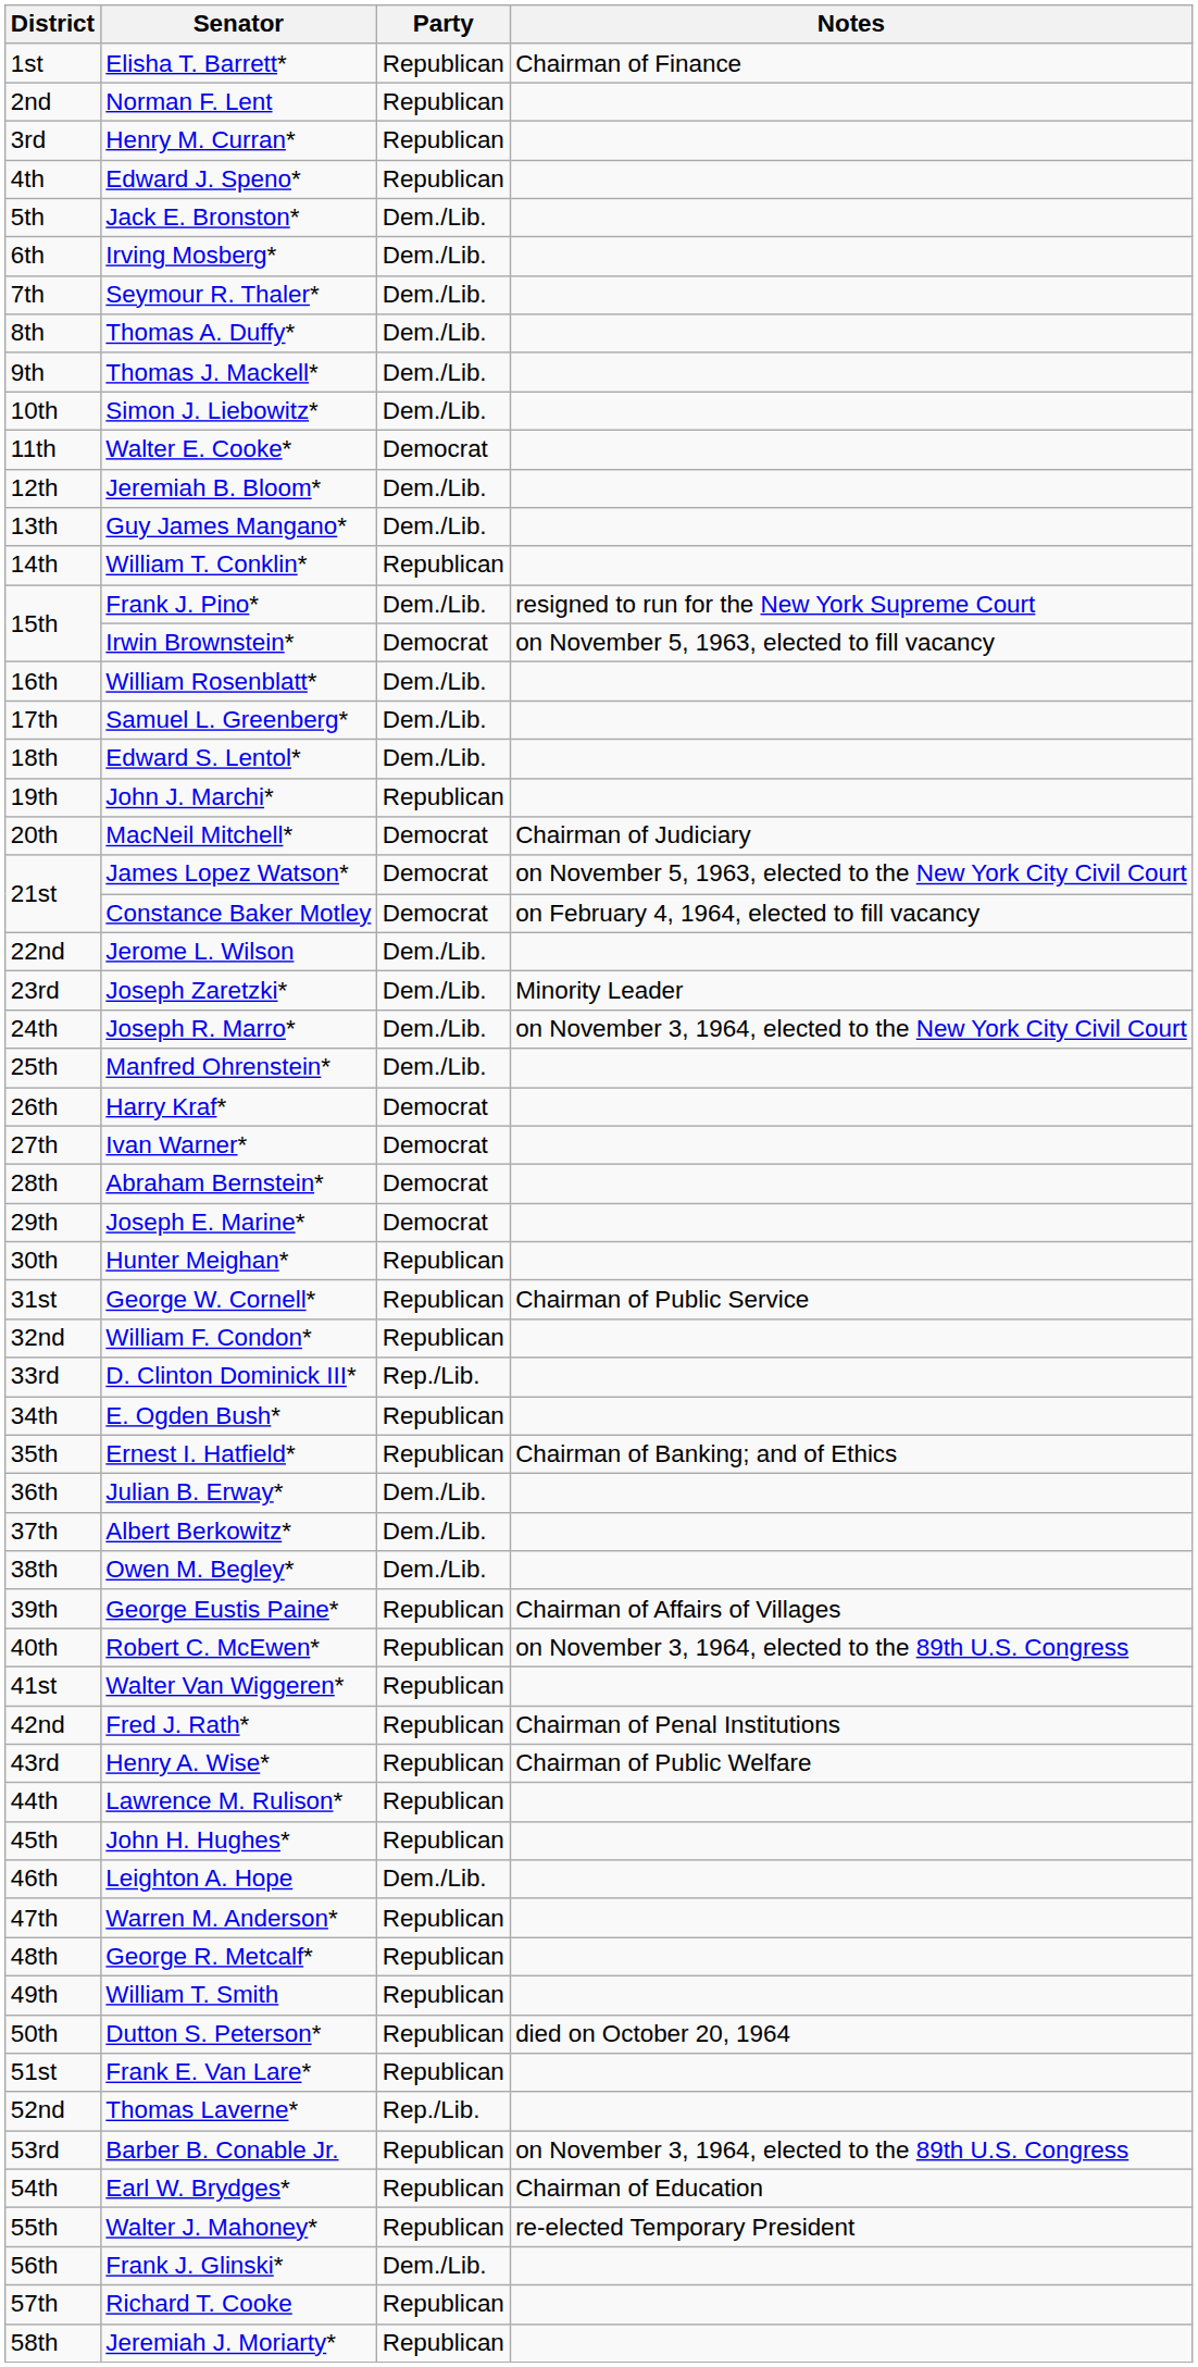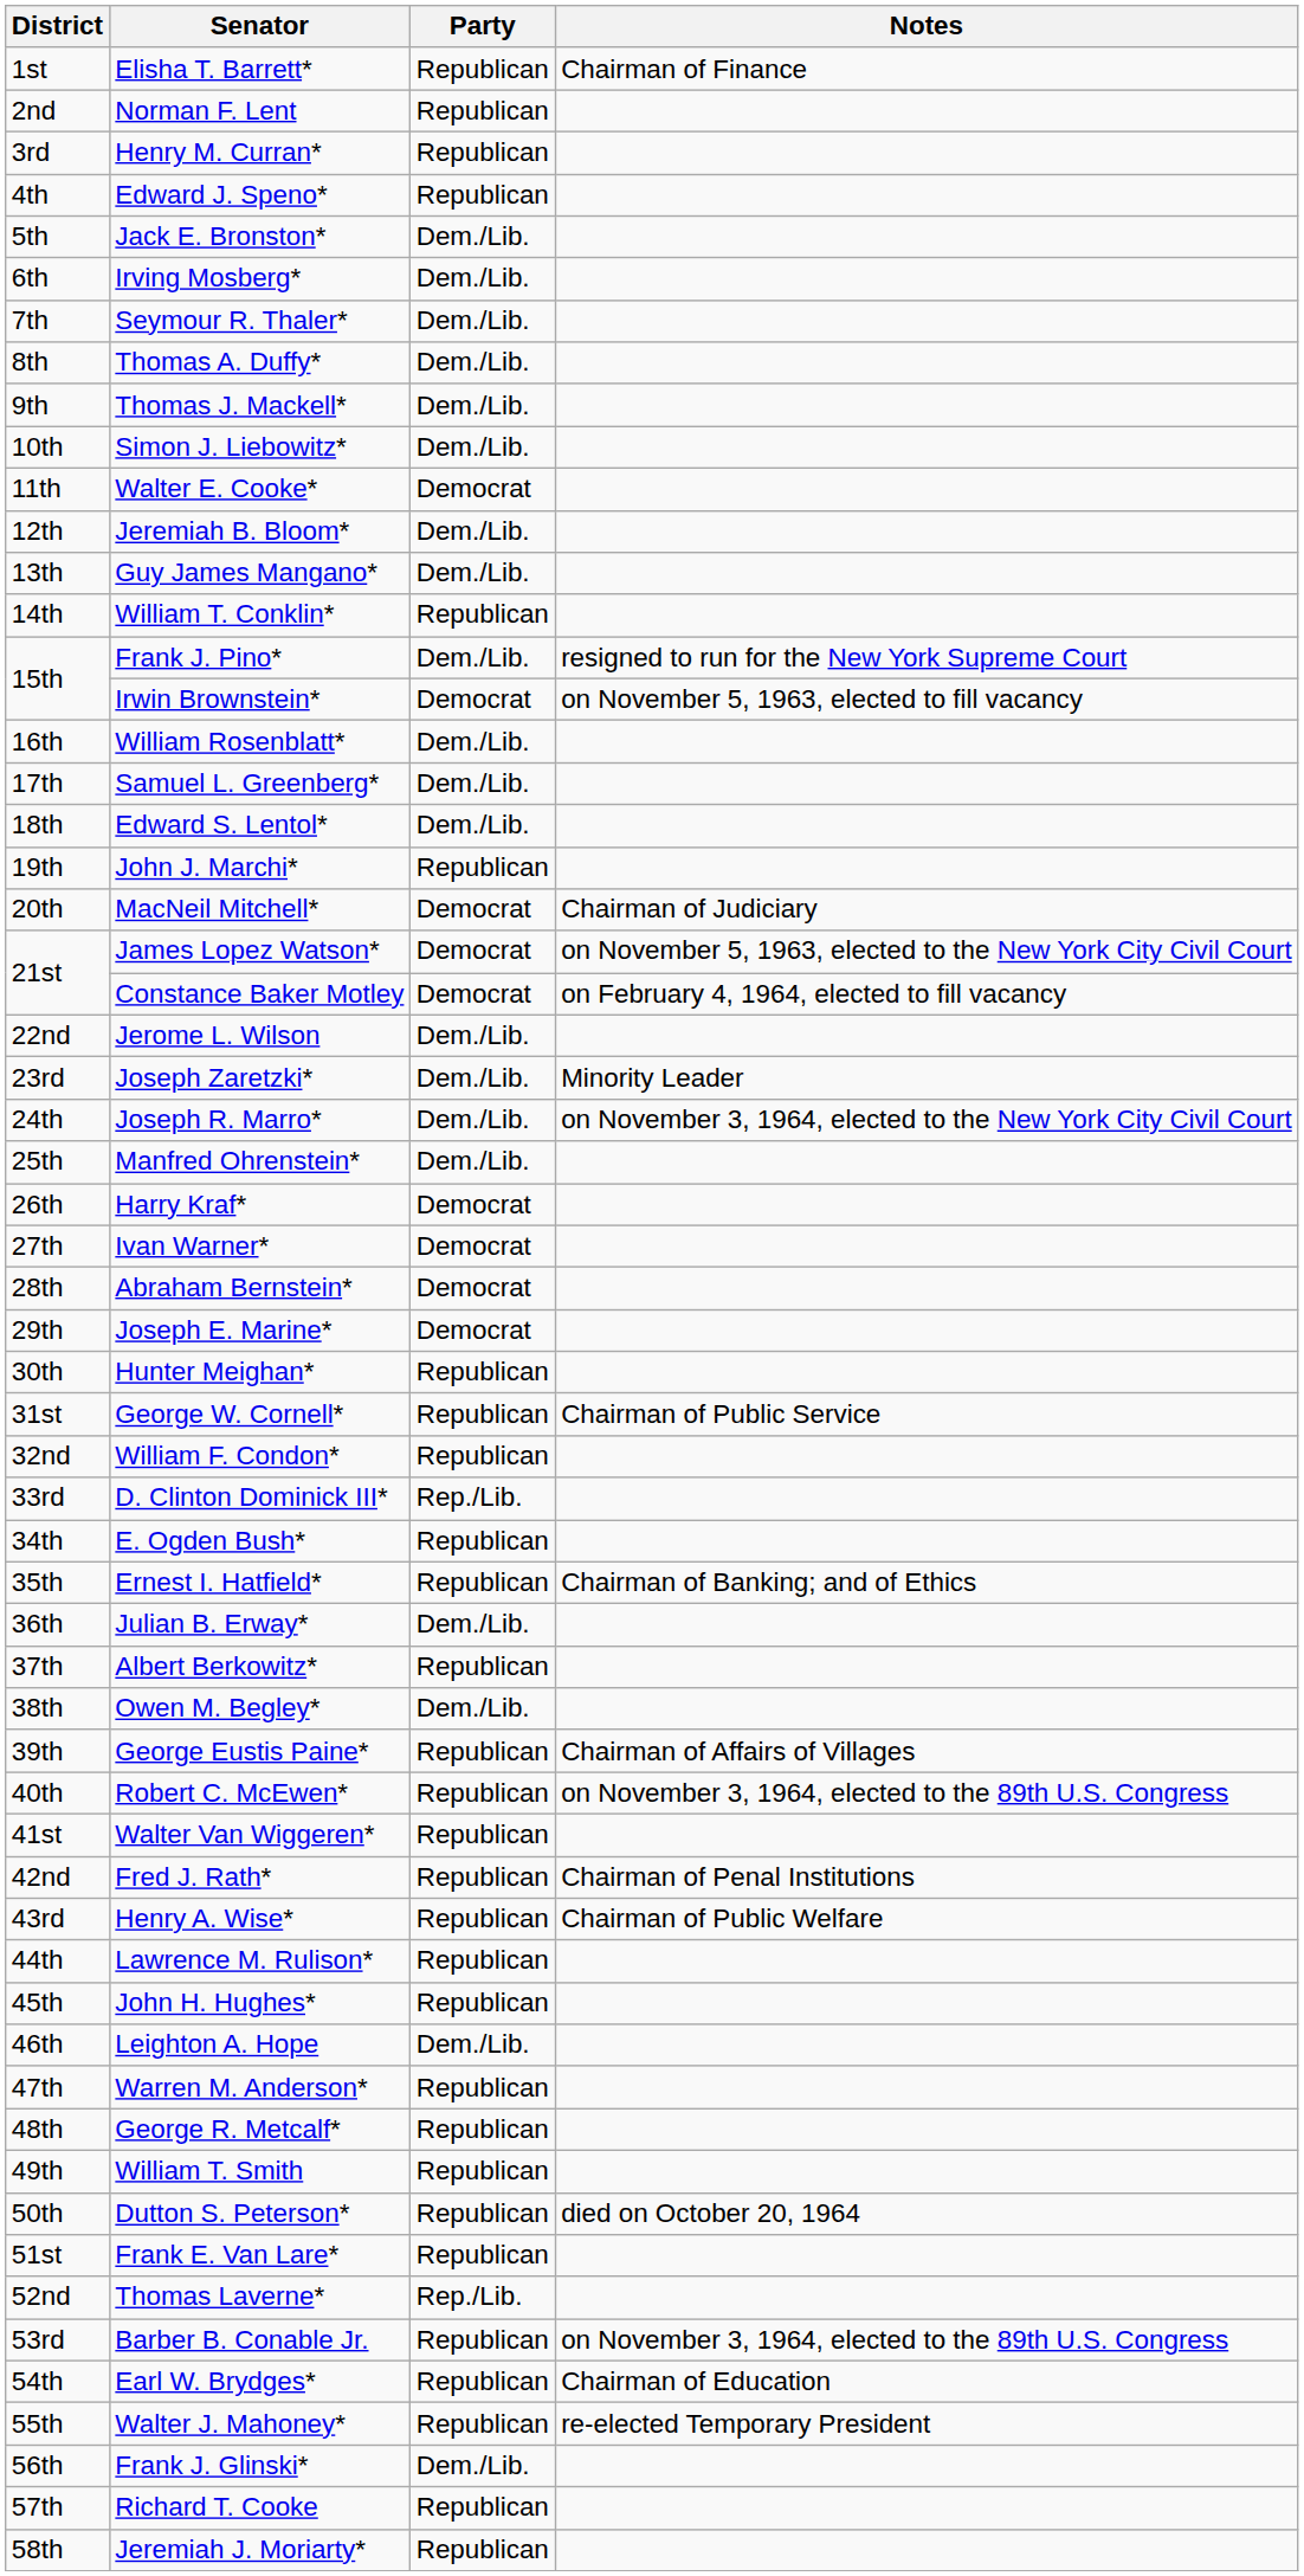 <table class=wikitable>
 <tr>
 <th>District</th>
 <th>Senator</th>
 <th>Party</th>
 <th>Notes</th>
 </tr>
 <tr>
 <td>1st</td>
 <td><a href='#'>Elisha T. Barrett</a>*</td>
 <td>Republican</td>
 <td>Chairman of Finance</td>
 </tr>
 <tr>
 <td>2nd</td>
 <td><a href='#'>Norman F. Lent</a></td>
 <td>Republican</td>
 <td></td>
 </tr>
 <tr>
 <td>3rd</td>
 <td><a href='#'>Henry M. Curran</a>*</td>
 <td>Republican</td>
 <td></td>
 </tr>
 <tr>
 <td>4th</td>
 <td><a href='#'>Edward J. Speno</a>*</td>
 <td>Republican</td>
 <td></td>
 </tr>
 <tr>
 <td>5th</td>
 <td><a href='#'>Jack E. Bronston</a>*</td>
 <td>Dem./Lib.</td>
 <td></td>
 </tr>
 <tr>
 <td>6th</td>
 <td><a href='#'>Irving Mosberg</a>*</td>
 <td>Dem./Lib.</td>
 <td></td>
 </tr>
 <tr>
 <td>7th</td>
 <td><a href='#'>Seymour R. Thaler</a>*</td>
 <td>Dem./Lib.</td>
 <td></td>
 </tr>
 <tr>
 <td>8th</td>
 <td><a href='#'>Thomas A. Duffy</a>*</td>
 <td>Dem./Lib.</td>
 <td></td>
 </tr>
 <tr>
 <td>9th</td>
 <td><a href='#'>Thomas J. Mackell</a>*</td>
 <td>Dem./Lib.</td>
 <td></td>
 </tr>
 <tr>
 <td>10th</td>
 <td><a href='#'>Simon J. Liebowitz</a>*</td>
 <td>Dem./Lib.</td>
 <td></td>
 </tr>
 <tr>
 <td>11th</td>
 <td><a href='#'>Walter E. Cooke</a>*</td>
 <td>Democrat</td>
 <td></td>
 </tr>
 <tr>
 <td>12th</td>
 <td><a href='#'>Jeremiah B. Bloom</a>*</td>
 <td>Dem./Lib.</td>
 <td></td>
 </tr>
 <tr>
 <td>13th</td>
 <td><a href='#'>Guy James Mangano</a>*</td>
 <td>Dem./Lib.</td>
 <td></td>
 </tr>
 <tr>
 <td>14th</td>
 <td><a href='#'>William T. Conklin</a>*</td>
 <td>Republican</td>
 <td></td>
 </tr>
 <tr>
 <td rowspan="2">15th</td>
 <td><a href='#'>Frank J. Pino</a>*</td>
 <td>Dem./Lib.</td>
 <td>resigned to run for the <a href='#'>New York Supreme Court</a></td>
 </tr>
 <tr>
 <td><a href='#'>Irwin Brownstein</a>*</td>
 <td>Democrat</td>
 <td>on November 5, 1963, elected to fill vacancy</td>
 </tr>
 <tr>
 <td>16th</td>
 <td><a href='#'>William Rosenblatt</a>*</td>
 <td>Dem./Lib.</td>
 <td></td>
 </tr>
 <tr>
 <td>17th</td>
 <td><a href='#'>Samuel L. Greenberg</a>*</td>
 <td>Dem./Lib.</td>
 <td></td>
 </tr>
 <tr>
 <td>18th</td>
 <td><a href='#'>Edward S. Lentol</a>*</td>
 <td>Dem./Lib.</td>
 <td></td>
 </tr>
 <tr>
 <td>19th</td>
 <td><a href='#'>John J. Marchi</a>*</td>
 <td>Republican</td>
 <td></td>
 </tr>
 <tr>
 <td>20th</td>
 <td><a href='#'>MacNeil Mitchell</a>*</td>
 <td>Democrat</td>
 <td>Chairman of Judiciary</td>
 </tr>
 <tr>
 <td rowspan="2">21st</td>
 <td><a href='#'>James Lopez Watson</a>*</td>
 <td>Democrat</td>
 <td>on November 5, 1963, elected to the <a href='#'>New York City Civil Court</a></td>
 </tr>
 <tr>
 <td><a href='#'>Constance Baker Motley</a></td>
 <td>Democrat</td>
 <td>on February 4, 1964, elected to fill vacancy</td>
 </tr>
 <tr>
 <td>22nd</td>
 <td><a href='#'>Jerome L. Wilson</a></td>
 <td>Dem./Lib.</td>
 <td></td>
 </tr>
 <tr>
 <td>23rd</td>
 <td><a href='#'>Joseph Zaretzki</a>*</td>
 <td>Dem./Lib.</td>
 <td>Minority Leader</td>
 </tr>
 <tr>
 <td>24th</td>
 <td><a href='#'>Joseph R. Marro</a>*</td>
 <td>Dem./Lib.</td>
 <td>on November 3, 1964, elected to the <a href='#'>New York City Civil Court</a></td>
 </tr>
 <tr>
 <td>25th</td>
 <td><a href='#'>Manfred Ohrenstein</a>*</td>
 <td>Dem./Lib.</td>
 <td></td>
 </tr>
 <tr>
 <td>26th</td>
 <td><a href='#'>Harry Kraf</a>*</td>
 <td>Democrat</td>
 <td></td>
 </tr>
 <tr>
 <td>27th</td>
 <td><a href='#'>Ivan Warner</a>*</td>
 <td>Democrat</td>
 <td></td>
 </tr>
 <tr>
 <td>28th</td>
 <td><a href='#'>Abraham Bernstein</a>*</td>
 <td>Democrat</td>
 <td></td>
 </tr>
 <tr>
 <td>29th</td>
 <td><a href='#'>Joseph E. Marine</a>*</td>
 <td>Democrat</td>
 <td></td>
 </tr>
 <tr>
 <td>30th</td>
 <td><a href='#'>Hunter Meighan</a>*</td>
 <td>Republican</td>
 <td></td>
 </tr>
 <tr>
 <td>31st</td>
 <td><a href='#'>George W. Cornell</a>*</td>
 <td>Republican</td>
 <td>Chairman of Public Service</td>
 </tr>
 <tr>
 <td>32nd</td>
 <td><a href='#'>William F. Condon</a>*</td>
 <td>Republican</td>
 <td></td>
 </tr>
 <tr>
 <td>33rd</td>
 <td><a href='#'>D. Clinton Dominick III</a>*</td>
 <td>Rep./Lib.</td>
 <td></td>
 </tr>
 <tr>
 <td>34th</td>
 <td><a href='#'>E. Ogden Bush</a>*</td>
 <td>Republican</td>
 <td></td>
 </tr>
 <tr>
 <td>35th</td>
 <td><a href='#'>Ernest I. Hatfield</a>*</td>
 <td>Republican</td>
 <td>Chairman of Banking; and of Ethics</td>
 </tr>
 <tr>
 <td>36th</td>
 <td><a href='#'>Julian B. Erway</a>*</td>
 <td>Dem./Lib.</td>
 <td></td>
 </tr>
 <tr>
 <td>37th</td>
 <td><a href='#'>Albert Berkowitz</a>*</td>
-<td>Dem./Lib.</td>
+<td>Republican</td>
 <td></td>
 </tr>
 <tr>
 <td>38th</td>
 <td><a href='#'>Owen M. Begley</a>*</td>
 <td>Dem./Lib.</td>
 <td></td>
 </tr>
 <tr>
 <td>39th</td>
 <td><a href='#'>George Eustis Paine</a>*</td>
 <td>Republican</td>
 <td>Chairman of Affairs of Villages</td>
 </tr>
 <tr>
 <td>40th</td>
 <td><a href='#'>Robert C. McEwen</a>*</td>
 <td>Republican</td>
 <td>on November 3, 1964, elected to the <a href='#'>89th U.S. Congress</a></td>
 </tr>
 <tr>
 <td>41st</td>
 <td><a href='#'>Walter Van Wiggeren</a>*</td>
 <td>Republican</td>
 <td></td>
 </tr>
 <tr>
 <td>42nd</td>
 <td><a href='#'>Fred J. Rath</a>*</td>
 <td>Republican</td>
 <td>Chairman of Penal Institutions</td>
 </tr>
 <tr>
 <td>43rd</td>
 <td><a href='#'>Henry A. Wise</a>*</td>
 <td>Republican</td>
 <td>Chairman of Public Welfare</td>
 </tr>
 <tr>
 <td>44th</td>
 <td><a href='#'>Lawrence M. Rulison</a>*</td>
 <td>Republican</td>
 <td></td>
 </tr>
 <tr>
 <td>45th</td>
 <td><a href='#'>John H. Hughes</a>*</td>
 <td>Republican</td>
 <td></td>
 </tr>
 <tr>
 <td>46th</td>
 <td><a href='#'>Leighton A. Hope</a></td>
 <td>Dem./Lib.</td>
 <td></td>
 </tr>
 <tr>
 <td>47th</td>
 <td><a href='#'>Warren M. Anderson</a>*</td>
 <td>Republican</td>
 <td></td>
 </tr>
 <tr>
 <td>48th</td>
 <td><a href='#'>George R. Metcalf</a>*</td>
 <td>Republican</td>
 <td></td>
 </tr>
 <tr>
 <td>49th</td>
 <td><a href='#'>William T. Smith</a></td>
 <td>Republican</td>
 <td></td>
 </tr>
 <tr>
 <td>50th</td>
 <td><a href='#'>Dutton S. Peterson</a>*</td>
 <td>Republican</td>
 <td>died on October 20, 1964</td>
 </tr>
 <tr>
 <td>51st</td>
 <td><a href='#'>Frank E. Van Lare</a>*</td>
 <td>Republican</td>
 <td></td>
 </tr>
 <tr>
 <td>52nd</td>
 <td><a href='#'>Thomas Laverne</a>*</td>
 <td>Rep./Lib.</td>
 <td></td>
 </tr>
 <tr>
 <td>53rd</td>
 <td><a href='#'>Barber B. Conable Jr.</a></td>
 <td>Republican</td>
 <td>on November 3, 1964, elected to the <a href='#'>89th U.S. Congress</a></td>
 </tr>
 <tr>
 <td>54th</td>
 <td><a href='#'>Earl W. Brydges</a>*</td>
 <td>Republican</td>
 <td>Chairman of Education</td>
 </tr>
 <tr>
 <td>55th</td>
 <td><a href='#'>Walter J. Mahoney</a>*</td>
 <td>Republican</td>
 <td>re-elected Temporary President</td>
 </tr>
 <tr>
 <td>56th</td>
 <td><a href='#'>Frank J. Glinski</a>*</td>
 <td>Dem./Lib.</td>
 <td></td>
 </tr>
 <tr>
 <td>57th</td>
 <td><a href='#'>Richard T. Cooke</a></td>
 <td>Republican</td>
 <td></td>
 </tr>
 <tr>
 <td>58th</td>
 <td><a href='#'>Jeremiah J. Moriarty</a>*</td>
 <td>Republican</td>
 <td></td>
 </tr>
 <tr>
 </tr>
 </table>
